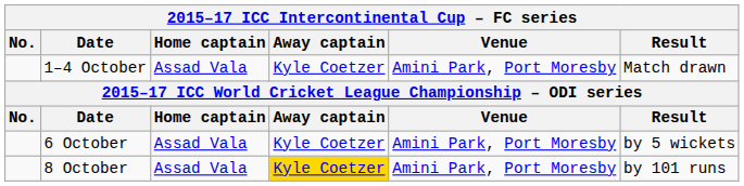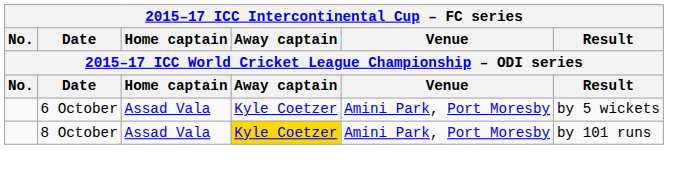 <table class="wikitable">
 <tr>
 <th colspan="6"><a href='#'>2015–17 ICC Intercontinental Cup</a> – FC series</th>
 </tr>
 <tr>
 <th>No.</th>
 <th>Date</th>
 <th>Home captain</th>
 <th>Away captain</th>
 <th>Venue</th>
 <th>Result</th>
-</tr>
-<tr>
-<td></td>
-<td>1–4 October</td>
-<td><a href='#'>Assad Vala</a></td>
-<td><a href='#'>Kyle Coetzer</a></td>
-<td><a href='#'>Amini Park</a>, <a href='#'>Port Moresby</a></td>
-<td>Match drawn</td>
 </tr>
 <tr>
 <th colspan="6"><a href='#'>2015–17 ICC World Cricket League Championship</a> – ODI series</th>
 </tr>
 <tr>
 <th>No.</th>
 <th>Date</th>
 <th>Home captain</th>
 <th>Away captain</th>
 <th>Venue</th>
 <th>Result</th>
 </tr>
 <tr>
 <td></td>
 <td>6 October</td>
 <td><a href='#'>Assad Vala</a></td>
 <td><a href='#'>Kyle Coetzer</a></td>
 <td><a href='#'>Amini Park</a>, <a href='#'>Port Moresby</a></td>
 <td> by 5 wickets</td>
 </tr>
 <tr>
 <td></td>
 <td>8 October</td>
 <td><a href='#'>Assad Vala</a></td>
 <td style="background: gold;"><a href='#'>Kyle Coetzer</a></td>
 <td><a href='#'>Amini Park</a>, <a href='#'>Port Moresby</a></td>
 <td> by 101 runs</td>
 </tr>
 </table>
